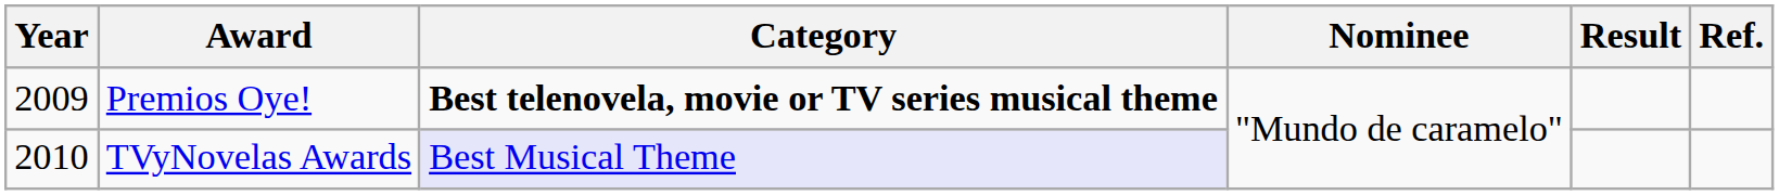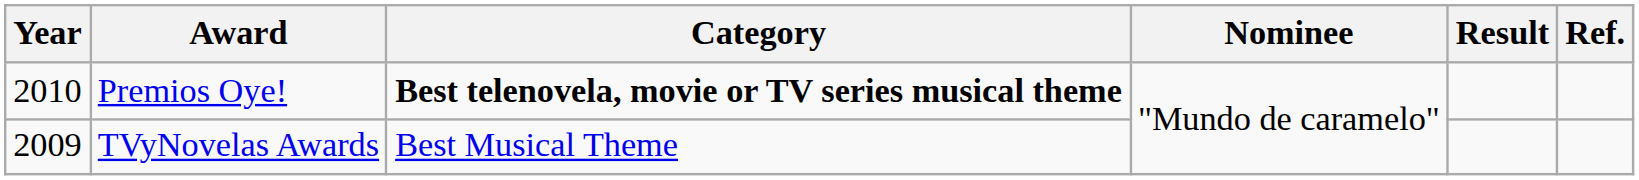 <table class="wikitable sortable" style="font-size: 90%;">
 <tr>
 <th>Year</th>
 <th>Award</th>
 <th>Category</th>
 <th>Nominee</th>
 <th>Result</th>
 <th class="unsortable">Ref.</th>
 </tr>
 <tr>
-<td>2009</td>
+<td>2010</td>
 <td><a href='#'>Premios Oye!</a></td>
 <td><strong>Best telenovela, movie or TV series musical theme</strong></td>
 <td rowspan="2">"Mundo de caramelo"</td>
 <td></td>
 <td></td>
 </tr>
 <tr>
-<td>2010</td>
+<td>2009</td>
 <td><a href='#'>TVyNovelas Awards</a></td>
-<td style="background: lavender;"><a href='#'>Best Musical Theme</a></td>
+<td><a href='#'>Best Musical Theme</a></td>
 <td></td>
 <td></td>
 </tr>
 </table>
